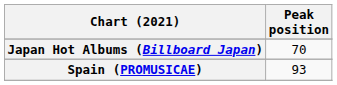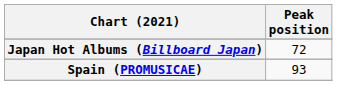 <table class="wikitable sortable plainrowheaders" style="text-align:center">
 <tr>
 <th scope="col">Chart (2021)</th>
 <th scope="col">Peak<br>position</th>
 </tr>
 <tr>
 </tr>
 <tr>
 </tr>
 <tr>
 </tr>
 <tr>
 </tr>
 <tr>
 </tr>
 <tr>
 </tr>
 <tr>
 <th scope="row">Japan Hot Albums (<em><a href='#'>Billboard Japan</a></em>)</th>
-<td>70</td>
+<td>72</td>
 </tr>
 <tr>
 </tr>
 <tr>
 </tr>
 <tr>
 <th scope="row">Spain (<a href='#'>PROMUSICAE</a>)</th>
 <td>93</td>
 </tr>
 <tr>
 </tr>
 <tr>
 </tr>
 </table>
